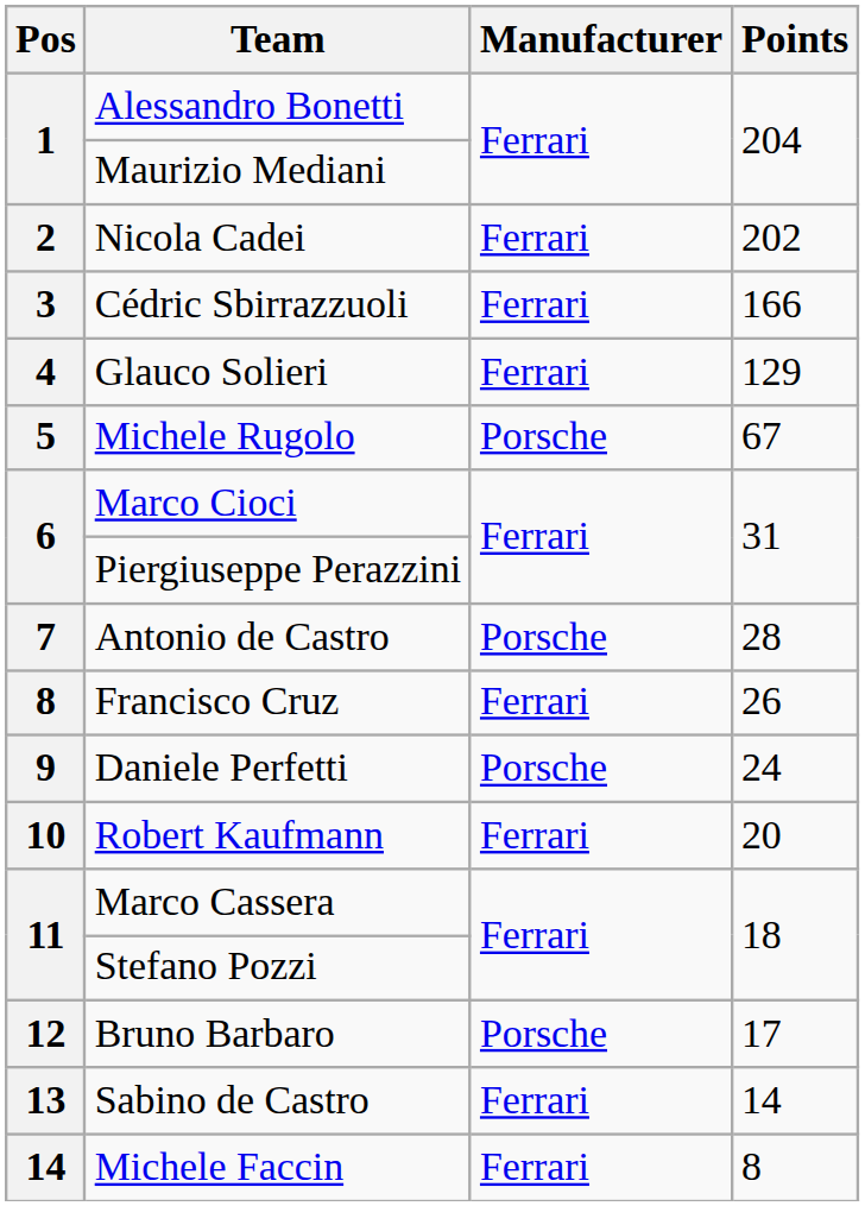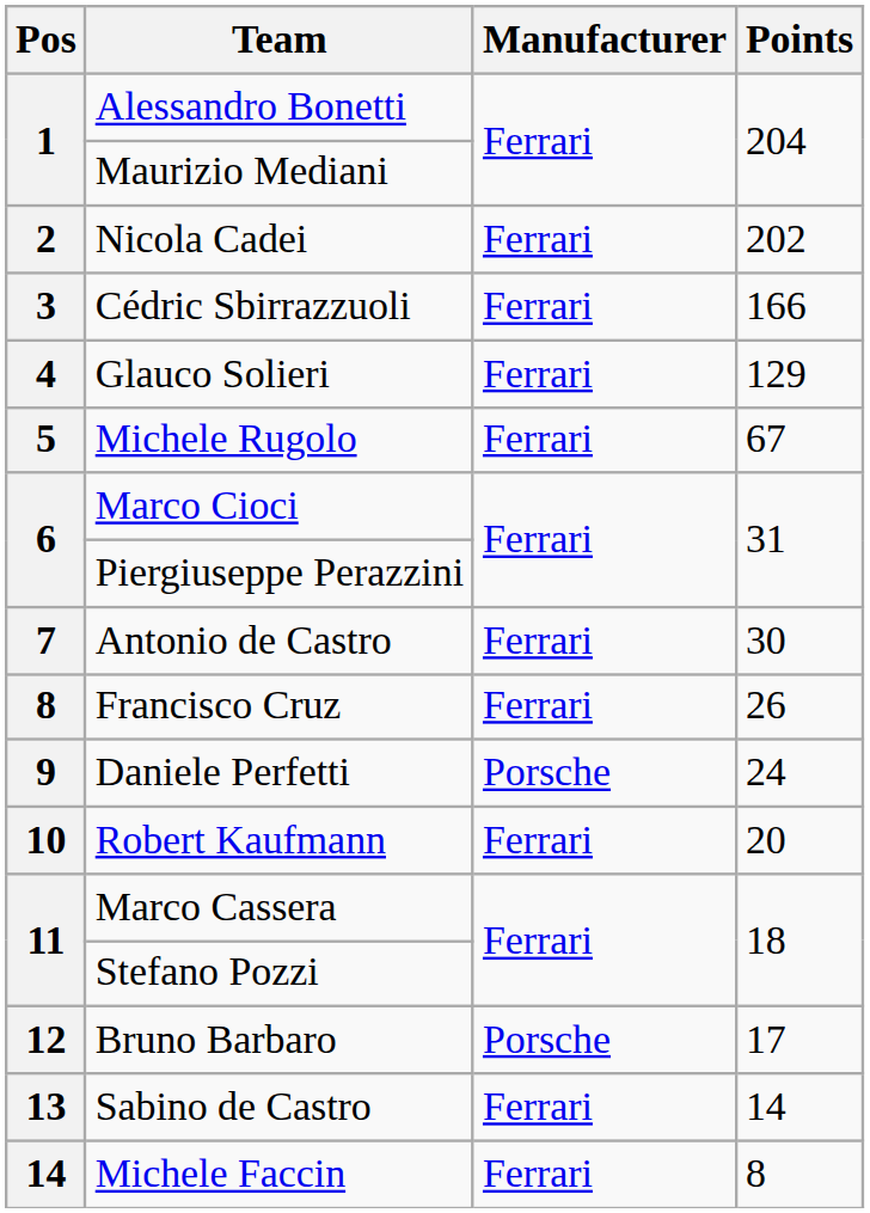 <table class="wikitable" style="font-size: 90%">
 <tr>
 <th>Pos</th>
 <th>Team</th>
 <th>Manufacturer</th>
 <th>Points</th>
 </tr>
 <tr>
 <th rowspan=2>1</th>
 <td> <a href='#'>Alessandro Bonetti</a></td>
 <td rowspan=2><a href='#'>Ferrari</a></td>
 <td rowspan=2>204</td>
 </tr>
 <tr>
 <td> Maurizio Mediani</td>
 </tr>
 <tr>
 <th>2</th>
 <td> Nicola Cadei</td>
 <td><a href='#'>Ferrari</a></td>
 <td>202</td>
 </tr>
 <tr>
 <th>3</th>
 <td> Cédric Sbirrazzuoli</td>
 <td><a href='#'>Ferrari</a></td>
 <td>166</td>
 </tr>
 <tr>
 <th>4</th>
 <td> Glauco Solieri</td>
 <td><a href='#'>Ferrari</a></td>
 <td>129</td>
 </tr>
 <tr>
 <th>5</th>
 <td> <a href='#'>Michele Rugolo</a></td>
-<td><a href='#'>Porsche</a></td>
+<td><a href='#'>Ferrari</a></td>
 <td>67</td>
 </tr>
 <tr>
 <th rowspan=2>6</th>
 <td> <a href='#'>Marco Cioci</a></td>
 <td rowspan=2><a href='#'>Ferrari</a></td>
 <td rowspan=2>31</td>
 </tr>
 <tr>
 <td> Piergiuseppe Perazzini</td>
 </tr>
 <tr>
 <th>7</th>
 <td> Antonio de Castro</td>
-<td><a href='#'>Porsche</a></td>
-<td>28</td>
+<td><a href='#'>Ferrari</a></td>
+<td>30</td>
 </tr>
 <tr>
 <th>8</th>
 <td> Francisco Cruz</td>
 <td><a href='#'>Ferrari</a></td>
 <td>26</td>
 </tr>
 <tr>
 <th>9</th>
 <td> Daniele Perfetti</td>
 <td><a href='#'>Porsche</a></td>
 <td>24</td>
 </tr>
 <tr>
 <th>10</th>
 <td> <a href='#'>Robert Kaufmann</a></td>
 <td><a href='#'>Ferrari</a></td>
 <td>20</td>
 </tr>
 <tr>
 <th rowspan=2>11</th>
 <td> Marco Cassera</td>
 <td rowspan=2><a href='#'>Ferrari</a></td>
 <td rowspan=2>18</td>
 </tr>
 <tr>
 <td> Stefano Pozzi</td>
 </tr>
 <tr>
 <th>12</th>
 <td> Bruno Barbaro</td>
 <td><a href='#'>Porsche</a></td>
 <td>17</td>
 </tr>
 <tr>
 <th>13</th>
 <td> Sabino de Castro</td>
 <td><a href='#'>Ferrari</a></td>
 <td>14</td>
 </tr>
 <tr>
 <th>14</th>
 <td> <a href='#'>Michele Faccin</a></td>
 <td><a href='#'>Ferrari</a></td>
 <td>8</td>
 </tr>
 </table>
